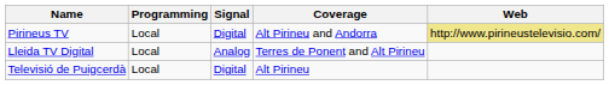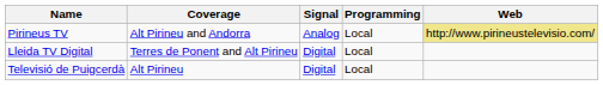 <table class="wikitable">
 <tr>
 <th>Name</th>
+<th>Coverage</th>
+<th>Signal</th>
 <th>Programming</th>
-<th>Signal</th>
-<th>Coverage</th>
 <th>Web</th>
 </tr>
 <tr>
 <td><a href='#'>Pirineus TV</a></td>
+<td><a href='#'>Alt Pirineu</a> and <a href='#'>Andorra</a></td>
+<td><a href='#'>Analog</a></td>
 <td>Local</td>
-<td><a href='#'>Digital</a></td>
-<td><a href='#'>Alt Pirineu</a> and <a href='#'>Andorra</a></td>
 <td style="background: khaki;">http://www.pirineustelevisio.com/</td>
 </tr>
 <tr>
 <td><a href='#'>Lleida TV Digital</a></td>
+<td><a href='#'>Terres de Ponent</a> and <a href='#'>Alt Pirineu</a></td>
+<td><a href='#'>Digital</a></td>
 <td>Local</td>
-<td><a href='#'>Analog</a></td>
-<td><a href='#'>Terres de Ponent</a> and <a href='#'>Alt Pirineu</a></td>
 <td></td>
 </tr>
 <tr>
 <td><a href='#'>Televisió de Puigcerdà</a></td>
+<td><a href='#'>Alt Pirineu</a></td>
+<td><a href='#'>Digital</a></td>
 <td>Local</td>
-<td><a href='#'>Digital</a></td>
-<td><a href='#'>Alt Pirineu</a></td>
 <td></td>
 </tr>
 </table>
